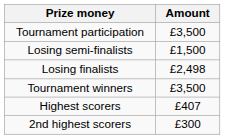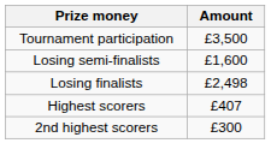 <table class="wikitable" style="text-align:center;">
 <tr>
 <th width=200>Prize money</th>
 <th width=80>Amount</th>
 </tr>
 <tr>
 <td>Tournament participation</td>
 <td>£3,500</td>
 </tr>
 <tr>
 <td>Losing semi-finalists</td>
-<td>£1,500</td>
+<td>£1,600</td>
 </tr>
 <tr>
 <td>Losing finalists</td>
 <td>£2,498</td>
-</tr>
-<tr>
-<td>Tournament winners</td>
-<td>£3,500</td>
 </tr>
 <tr>
 <td>Highest scorers</td>
 <td>£407</td>
 </tr>
 <tr>
 <td>2nd highest scorers</td>
 <td>£300</td>
 </tr>
 </table>
